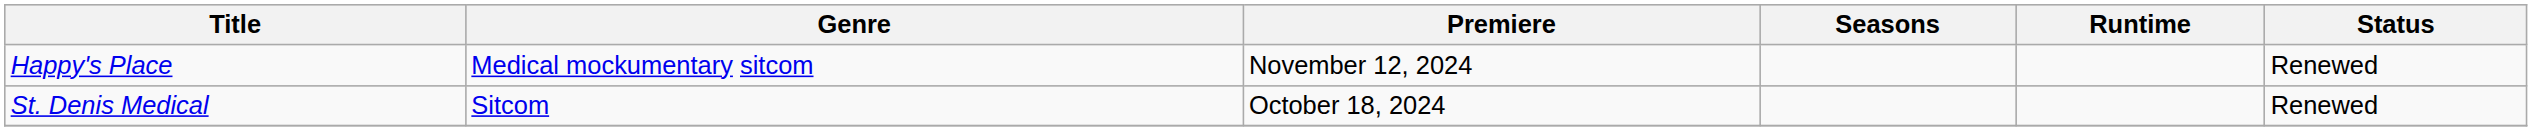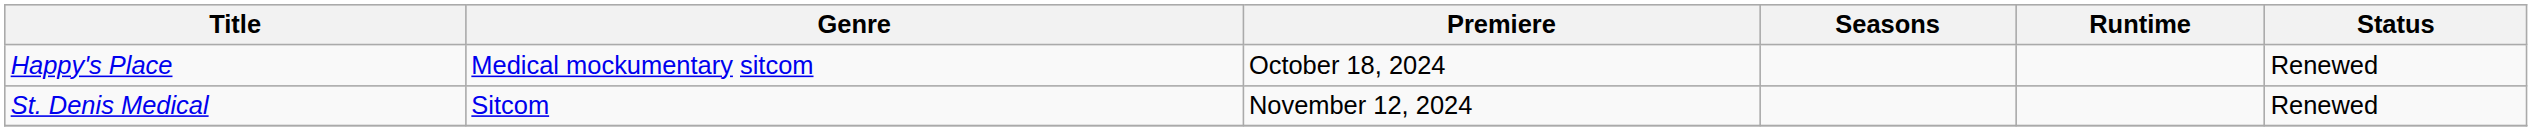 <table class="wikitable sortable" style="width:80%;">
 <tr>
 <th>Title</th>
 <th>Genre</th>
 <th>Premiere</th>
 <th>Seasons</th>
 <th>Runtime</th>
 <th>Status</th>
 </tr>
 <tr>
 <td><em><a href='#'>Happy's Place</a></em></td>
 <td><a href='#'>Medical mockumentary</a> <a href='#'>sitcom</a></td>
-<td>November 12, 2024</td>
+<td>October 18, 2024</td>
 <td></td>
 <td></td>
 <td>Renewed</td>
 </tr>
 <tr>
 <td><em><a href='#'>St. Denis Medical</a></em></td>
 <td><a href='#'>Sitcom</a></td>
-<td>October 18, 2024</td>
+<td>November 12, 2024</td>
 <td></td>
 <td></td>
 <td>Renewed</td>
 </tr>
 <tr>
 </tr>
 </table>
